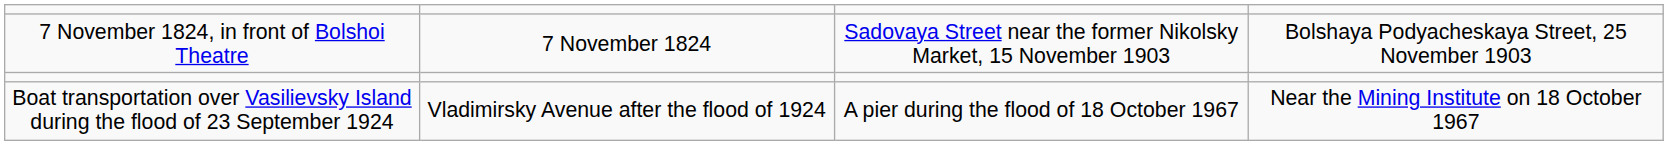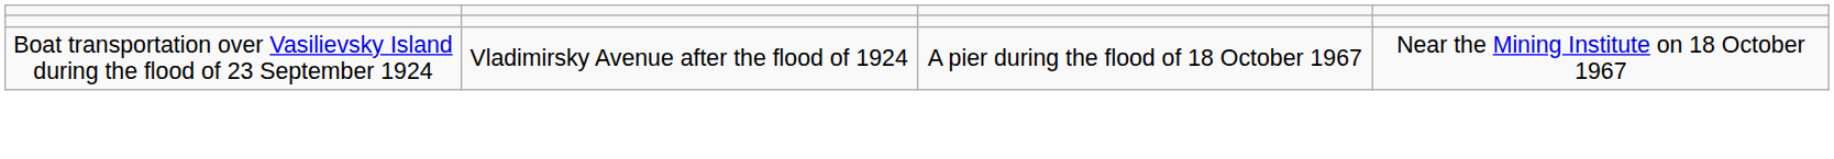 <table class="wikitable" style="text-align:center">
 <tr>
 <td width="25%"></td>
 <td width="25%"></td>
 <td width="25%"></td>
 <td width="25%"></td>
-</tr>
-<tr>
-<td>7 November 1824, in front of <a href='#'>Bolshoi Theatre</a></td>
-<td>7 November 1824</td>
-<td><a href='#'>Sadovaya Street</a> near the former Nikolsky Market, 15 November 1903</td>
-<td>Bolshaya Podyacheskaya Street, 25 November 1903</td>
 </tr>
 <tr>
 <td></td>
 <td></td>
 <td></td>
 <td></td>
 </tr>
 <tr>
 <td>Boat transportation over <a href='#'>Vasilievsky Island</a> during the flood of 23 September 1924</td>
 <td>Vladimirsky Avenue after the flood of 1924</td>
 <td>A pier during the flood of 18 October 1967</td>
 <td>Near the <a href='#'>Mining Institute</a> on 18 October 1967</td>
 </tr>
 </table>
